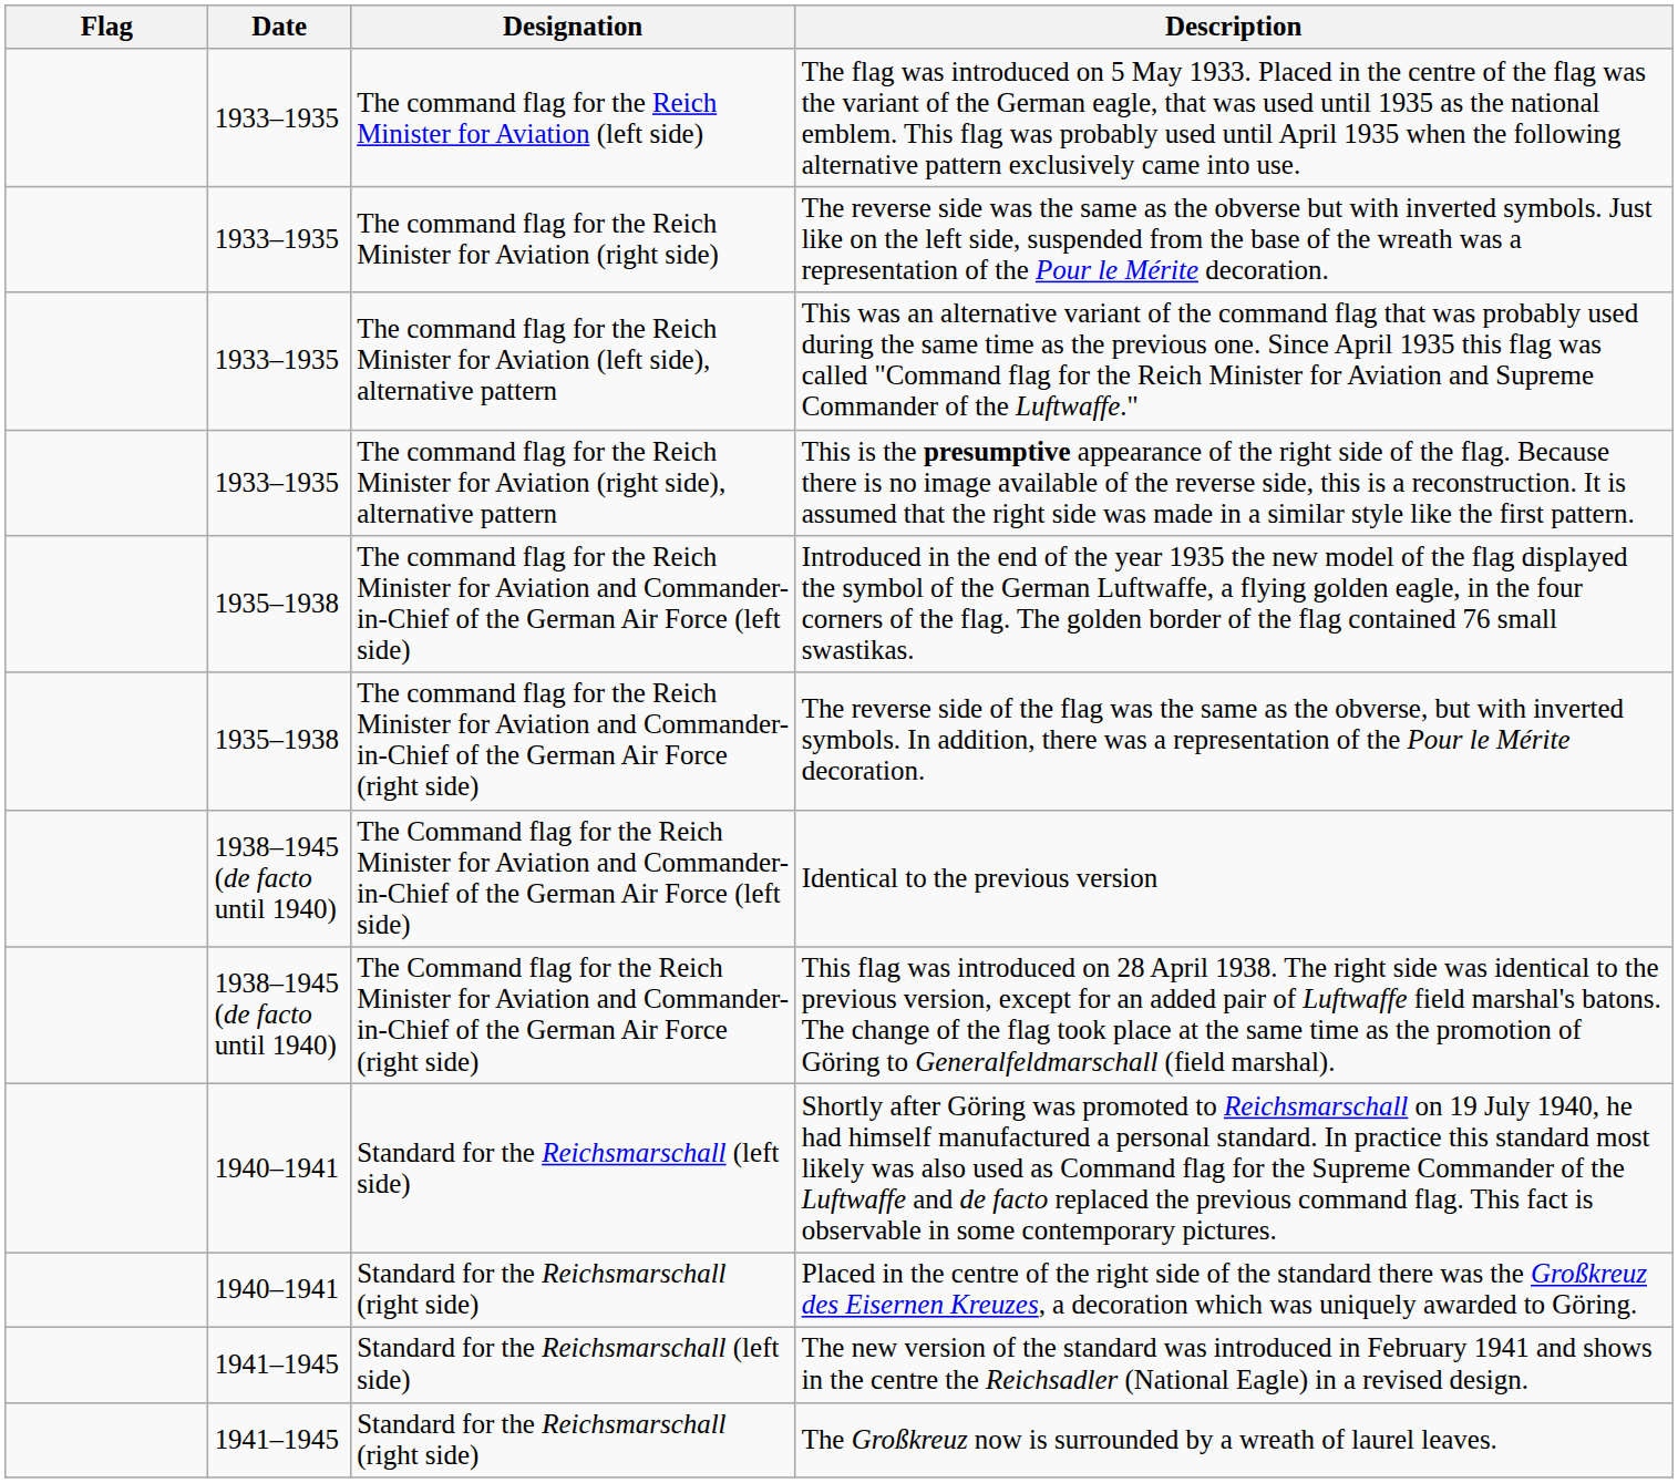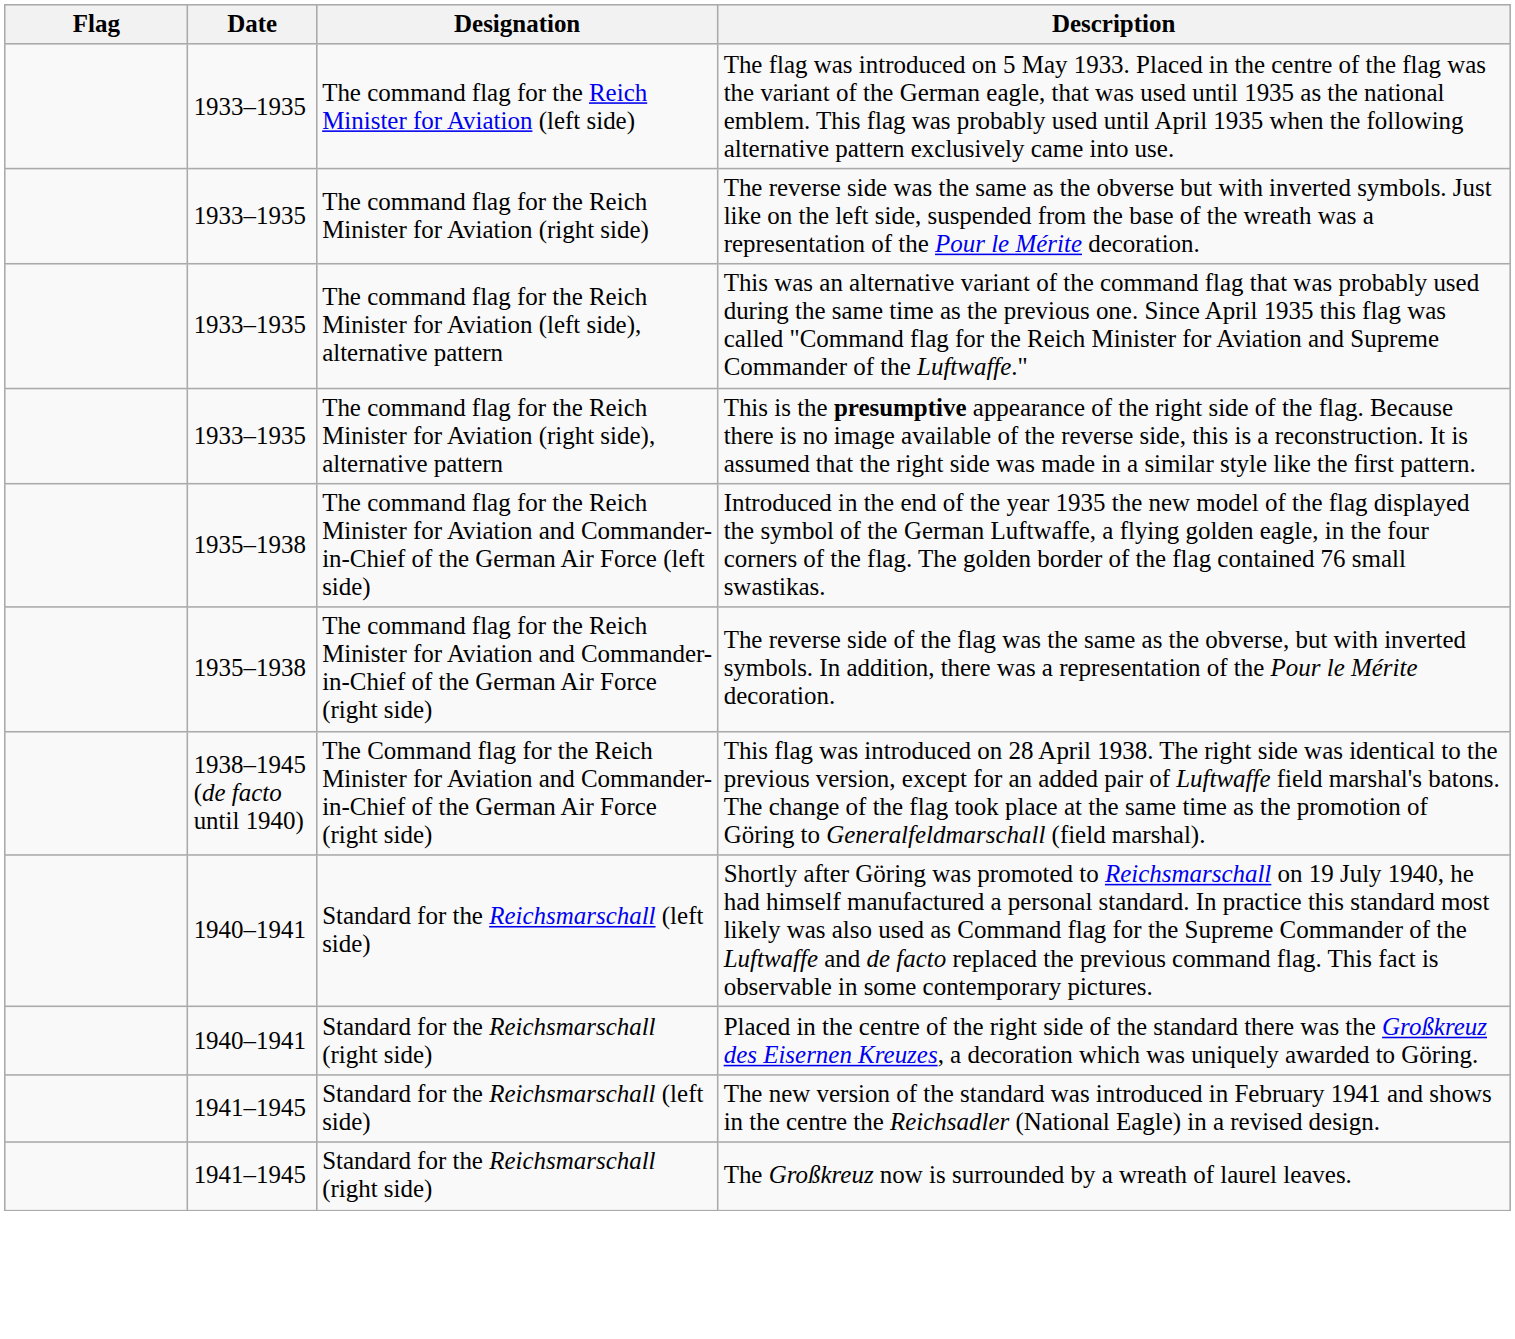 <table class="wikitable">
 <tr>
 <th width="110">Flag</th>
 <th width="75">Date</th>
 <th width="250">Designation</th>
 <th width="500">Description</th>
 </tr>
 <tr>
 <td></td>
 <td>1933–1935</td>
 <td>The command flag for the <a href='#'>Reich Minister for Aviation</a> (left side)</td>
 <td>The flag was introduced on 5 May 1933. Placed in the centre of the flag was the variant of the German eagle, that was used until 1935 as the national emblem. This flag was probably used until April 1935 when the following alternative pattern exclusively came into use.</td>
 </tr>
 <tr>
 <td></td>
 <td>1933–1935</td>
 <td>The command flag for the Reich Minister for Aviation (right side)</td>
 <td>The reverse side was the same as the obverse but with inverted symbols. Just like on the left side, suspended from the base of the wreath was a representation of the <em><a href='#'>Pour le Mérite</a></em> decoration.</td>
 </tr>
 <tr>
 <td></td>
 <td>1933–1935</td>
 <td>The command flag for the Reich Minister for Aviation (left side), alternative pattern</td>
 <td>This was an alternative variant of the command flag that was probably used during the same time as the previous one. Since April 1935 this flag was called "Command flag for the Reich Minister for Aviation and Supreme Commander of the <em>Luftwaffe</em>."</td>
 </tr>
 <tr>
 <td></td>
 <td>1933–1935</td>
 <td>The command flag for the Reich Minister for Aviation (right side), alternative pattern</td>
 <td>This is the <strong>presumptive</strong> appearance of the right side of the flag. Because there is no image available of the reverse side, this is a reconstruction. It is assumed that the right side was made in a similar style like the first pattern.</td>
 </tr>
 <tr>
 <td></td>
 <td>1935–1938</td>
 <td>The command flag for the Reich Minister for Aviation and Commander-in-Chief of the German Air Force (left side)</td>
 <td>Introduced in the end of the year 1935 the new model of the flag displayed the symbol of the German Luftwaffe, a flying golden eagle, in the four corners of the flag. The golden border of the flag contained 76 small swastikas.</td>
 </tr>
 <tr>
 <td></td>
 <td>1935–1938</td>
 <td>The command flag for the Reich Minister for Aviation and Commander-in-Chief of the German Air Force (right side)</td>
 <td>The reverse side of the flag was the same as the obverse, but with inverted symbols. In addition, there was a representation of the <em>Pour le Mérite</em> decoration.</td>
 </tr>
 <tr>
 <td></td>
 <td>1938–1945 (<em>de facto</em> until 1940)</td>
-<td>The Command flag for the Reich Minister for Aviation and Commander-in-Chief of the German Air Force (left side)</td>
-<td>Identical to the previous version</td>
-</tr>
-<tr>
-<td></td>
-<td>1938–1945 (<em>de facto</em> until 1940)</td>
 <td>The Command flag for the Reich Minister for Aviation and Commander-in-Chief of the German Air Force (right side)</td>
 <td>This flag was introduced on 28 April 1938. The right side was identical to the previous version, except for an added pair of <em>Luftwaffe</em> field marshal's batons. The change of the flag took place at the same time as the promotion of Göring to <em>Generalfeldmarschall</em> (field marshal).</td>
 </tr>
 <tr>
 <td></td>
 <td>1940–1941</td>
 <td>Standard for the <em><a href='#'>Reichsmarschall</a></em> (left side)</td>
 <td>Shortly after Göring was promoted to <em><a href='#'>Reichsmarschall</a></em> on 19 July 1940, he had himself manufactured a personal standard. In practice this standard most likely was also used as Command flag for the Supreme Commander of the <em>Luftwaffe</em> and <em>de facto</em> replaced the previous command flag. This fact is observable in some contemporary pictures.</td>
 </tr>
 <tr>
 <td></td>
 <td>1940–1941</td>
 <td>Standard for the <em>Reichsmarschall</em> (right side)</td>
 <td>Placed in the centre of the right side of the standard there was the <em><a href='#'>Großkreuz des Eisernen Kreuzes</a></em>, a decoration which was uniquely awarded to Göring.</td>
 </tr>
 <tr>
 <td></td>
 <td>1941–1945</td>
 <td>Standard for the <em>Reichsmarschall</em> (left side)</td>
 <td>The new version of the standard was introduced in February 1941 and shows in the centre the <em>Reichsadler</em> (National Eagle) in a revised design.</td>
 </tr>
 <tr>
 <td></td>
 <td>1941–1945</td>
 <td>Standard for the <em>Reichsmarschall</em> (right side)</td>
 <td>The <em>Großkreuz</em> now is surrounded by a wreath of laurel leaves.</td>
 </tr>
 </table>
